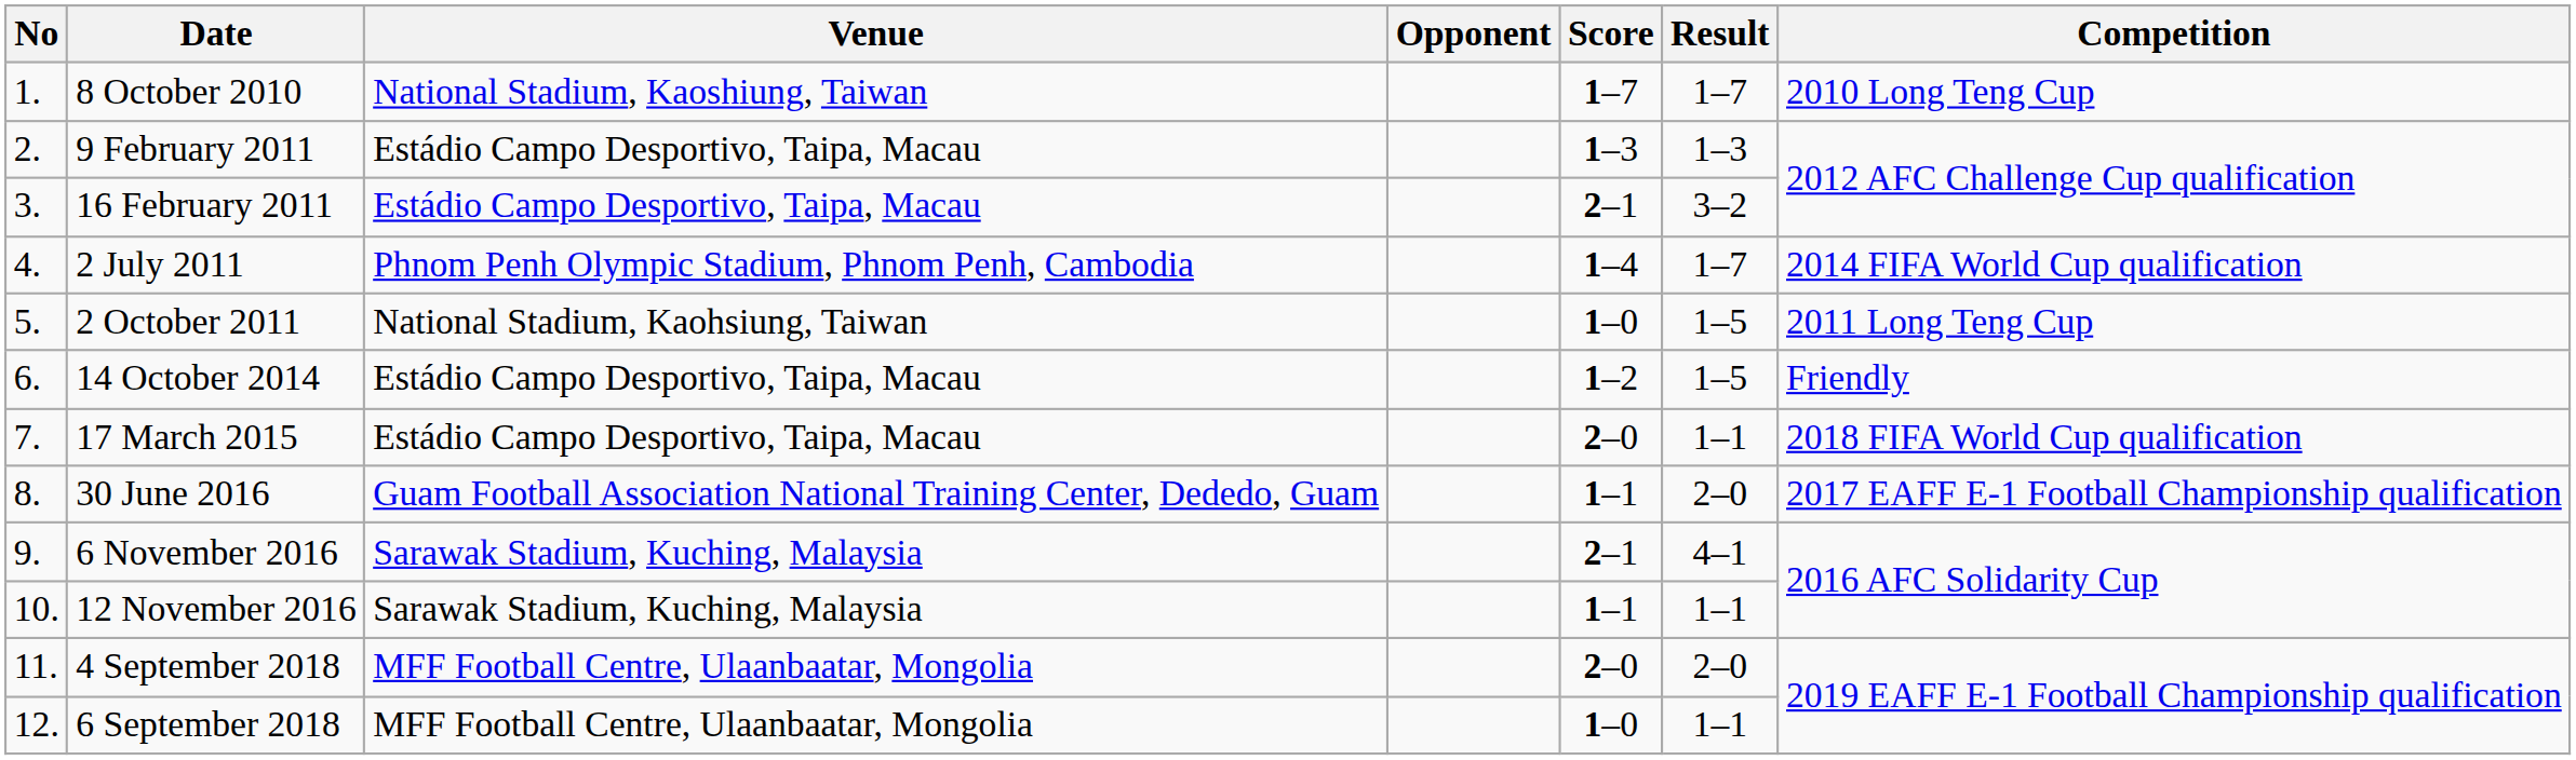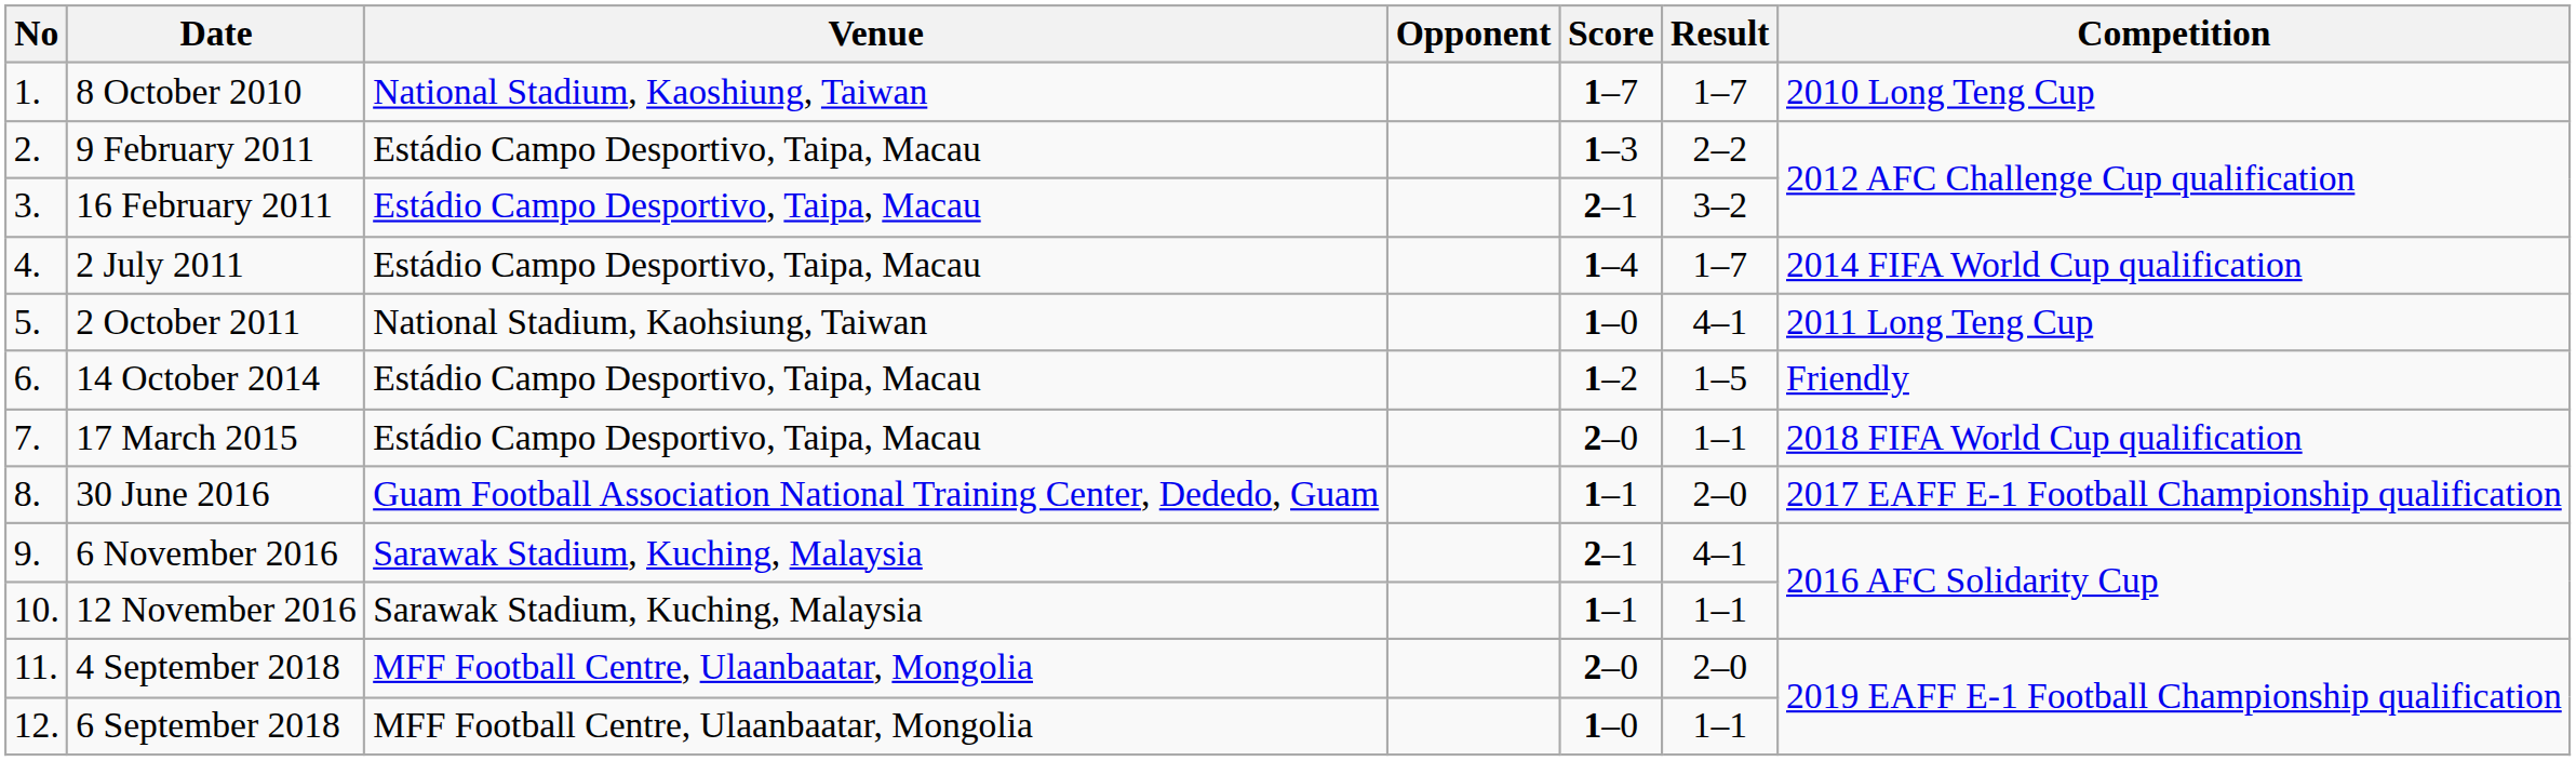 <table class="wikitable" style="font-size:100%;">
 <tr>
 <th>No</th>
 <th>Date</th>
 <th>Venue</th>
 <th>Opponent</th>
 <th>Score</th>
 <th>Result</th>
 <th>Competition</th>
 </tr>
 <tr>
 <td>1.</td>
 <td>8 October 2010</td>
 <td><a href='#'>National Stadium</a>, <a href='#'>Kaoshiung</a>, <a href='#'>Taiwan</a></td>
 <td></td>
 <td align=center><strong>1</strong>–7</td>
 <td align=center>1–7</td>
 <td><a href='#'>2010 Long Teng Cup</a></td>
 </tr>
 <tr>
 <td>2.</td>
 <td>9 February 2011</td>
 <td>Estádio Campo Desportivo, Taipa, Macau</td>
 <td></td>
 <td align=center><strong>1</strong>–3</td>
-<td align=center>1–3</td>
+<td align=center>2–2</td>
 <td rowspan=2><a href='#'>2012 AFC Challenge Cup qualification</a></td>
 </tr>
 <tr>
 <td>3.</td>
 <td>16 February 2011</td>
 <td><a href='#'>Estádio Campo Desportivo</a>, <a href='#'>Taipa</a>, <a href='#'>Macau</a></td>
 <td></td>
 <td align=center><strong>2</strong>–1</td>
 <td align=center>3–2 </td>
 </tr>
 <tr>
 <td>4.</td>
 <td>2 July 2011</td>
-<td><a href='#'>Phnom Penh Olympic Stadium</a>, <a href='#'>Phnom Penh</a>, <a href='#'>Cambodia</a></td>
+<td>Estádio Campo Desportivo, Taipa, Macau</td>
 <td></td>
 <td align=center><strong>1</strong>–4</td>
 <td align=center>1–7</td>
 <td><a href='#'>2014 FIFA World Cup qualification</a></td>
 </tr>
 <tr>
 <td>5.</td>
 <td>2 October 2011</td>
 <td>National Stadium, Kaohsiung, Taiwan</td>
 <td></td>
 <td align=center><strong>1</strong>–0</td>
-<td align=center>1–5</td>
+<td align=center>4–1</td>
 <td><a href='#'>2011 Long Teng Cup</a></td>
 </tr>
 <tr>
 <td>6.</td>
 <td>14 October 2014</td>
 <td>Estádio Campo Desportivo, Taipa, Macau</td>
 <td></td>
 <td align=center><strong>1</strong>–2</td>
 <td align=center>1–5</td>
 <td><a href='#'>Friendly</a></td>
 </tr>
 <tr>
 <td>7.</td>
 <td>17 March 2015</td>
 <td>Estádio Campo Desportivo, Taipa, Macau</td>
 <td></td>
 <td align=center><strong>2</strong>–0</td>
 <td align=center>1–1</td>
 <td><a href='#'>2018 FIFA World Cup qualification</a></td>
 </tr>
 <tr>
 <td>8.</td>
 <td>30 June 2016</td>
 <td><a href='#'>Guam Football Association National Training Center</a>, <a href='#'>Dededo</a>, <a href='#'>Guam</a></td>
 <td></td>
 <td align=center><strong>1</strong>–1</td>
 <td align=center>2–0</td>
 <td><a href='#'>2017 EAFF E-1 Football Championship qualification</a></td>
 </tr>
 <tr>
 <td>9.</td>
 <td>6 November 2016</td>
 <td><a href='#'>Sarawak Stadium</a>, <a href='#'>Kuching</a>, <a href='#'>Malaysia</a></td>
 <td></td>
 <td align=center><strong>2</strong>–1</td>
 <td align=center>4–1</td>
 <td rowspan=2><a href='#'>2016 AFC Solidarity Cup</a></td>
 </tr>
 <tr>
 <td>10.</td>
 <td>12 November 2016</td>
 <td>Sarawak Stadium, Kuching, Malaysia</td>
 <td></td>
 <td align=center><strong>1</strong>–1</td>
 <td align=center>1–1 </td>
 </tr>
 <tr>
 <td>11.</td>
 <td>4 September 2018</td>
 <td><a href='#'>MFF Football Centre</a>, <a href='#'>Ulaanbaatar</a>, <a href='#'>Mongolia</a></td>
 <td></td>
 <td align=center><strong>2</strong>–0</td>
 <td align=center>2–0</td>
 <td rowspan=2><a href='#'>2019 EAFF E-1 Football Championship qualification</a></td>
 </tr>
 <tr>
 <td>12.</td>
 <td>6 September 2018</td>
 <td>MFF Football Centre, Ulaanbaatar, Mongolia</td>
 <td></td>
 <td align=center><strong>1</strong>–0</td>
 <td align=center>1–1</td>
 </tr>
 </table>
